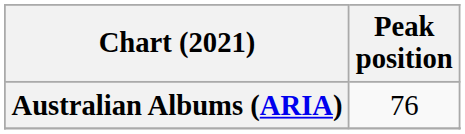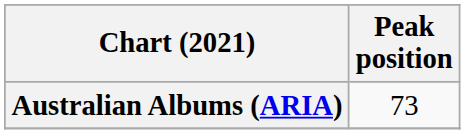 <table class="wikitable sortable plainrowheaders" style="text-align:center">
 <tr>
 <th scope="col">Chart (2021)</th>
 <th scope="col">Peak<br>position</th>
 </tr>
 <tr>
 <th scope="row">Australian Albums (<a href='#'>ARIA</a>)</th>
-<td>76</td>
+<td>73</td>
 </tr>
 <tr>
 </tr>
 <tr>
 </tr>
 </table>
